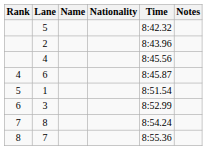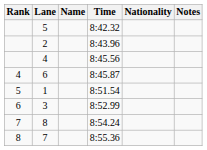 <table class="wikitable sortable" style="text-align:center">
 <tr>
 <th>Rank</th>
 <th>Lane</th>
 <th>Name</th>
+<th>Time</th>
 <th>Nationality</th>
-<th>Time</th>
 <th>Notes</th>
 </tr>
 <tr>
 <td></td>
 <td>5</td>
 <td align=left></td>
+<td>8:42.32</td>
 <td align=left></td>
-<td>8:42.32</td>
 <td></td>
 </tr>
 <tr>
 <td></td>
 <td>2</td>
 <td align=left></td>
+<td>8:43.96</td>
 <td align=left></td>
-<td>8:43.96</td>
 <td></td>
 </tr>
 <tr>
 <td></td>
 <td>4</td>
 <td align=left></td>
+<td>8:45.56</td>
 <td align=left></td>
-<td>8:45.56</td>
 <td></td>
 </tr>
 <tr>
 <td>4</td>
 <td>6</td>
 <td align=left></td>
+<td>8:45.87</td>
 <td align=left></td>
-<td>8:45.87</td>
 <td></td>
 </tr>
 <tr>
 <td>5</td>
 <td>1</td>
 <td align=left></td>
+<td>8:51.54</td>
 <td align=left></td>
-<td>8:51.54</td>
 <td></td>
 </tr>
 <tr>
 <td>6</td>
 <td>3</td>
 <td align=left></td>
+<td>8:52.99</td>
 <td align=left></td>
-<td>8:52.99</td>
 <td></td>
 </tr>
 <tr>
 <td>7</td>
 <td>8</td>
 <td align=left></td>
+<td>8:54.24</td>
 <td align=left></td>
-<td>8:54.24</td>
 <td></td>
 </tr>
 <tr>
 <td>8</td>
 <td>7</td>
 <td align=left></td>
+<td>8:55.36</td>
 <td align=left></td>
-<td>8:55.36</td>
 <td></td>
 </tr>
 </table>
